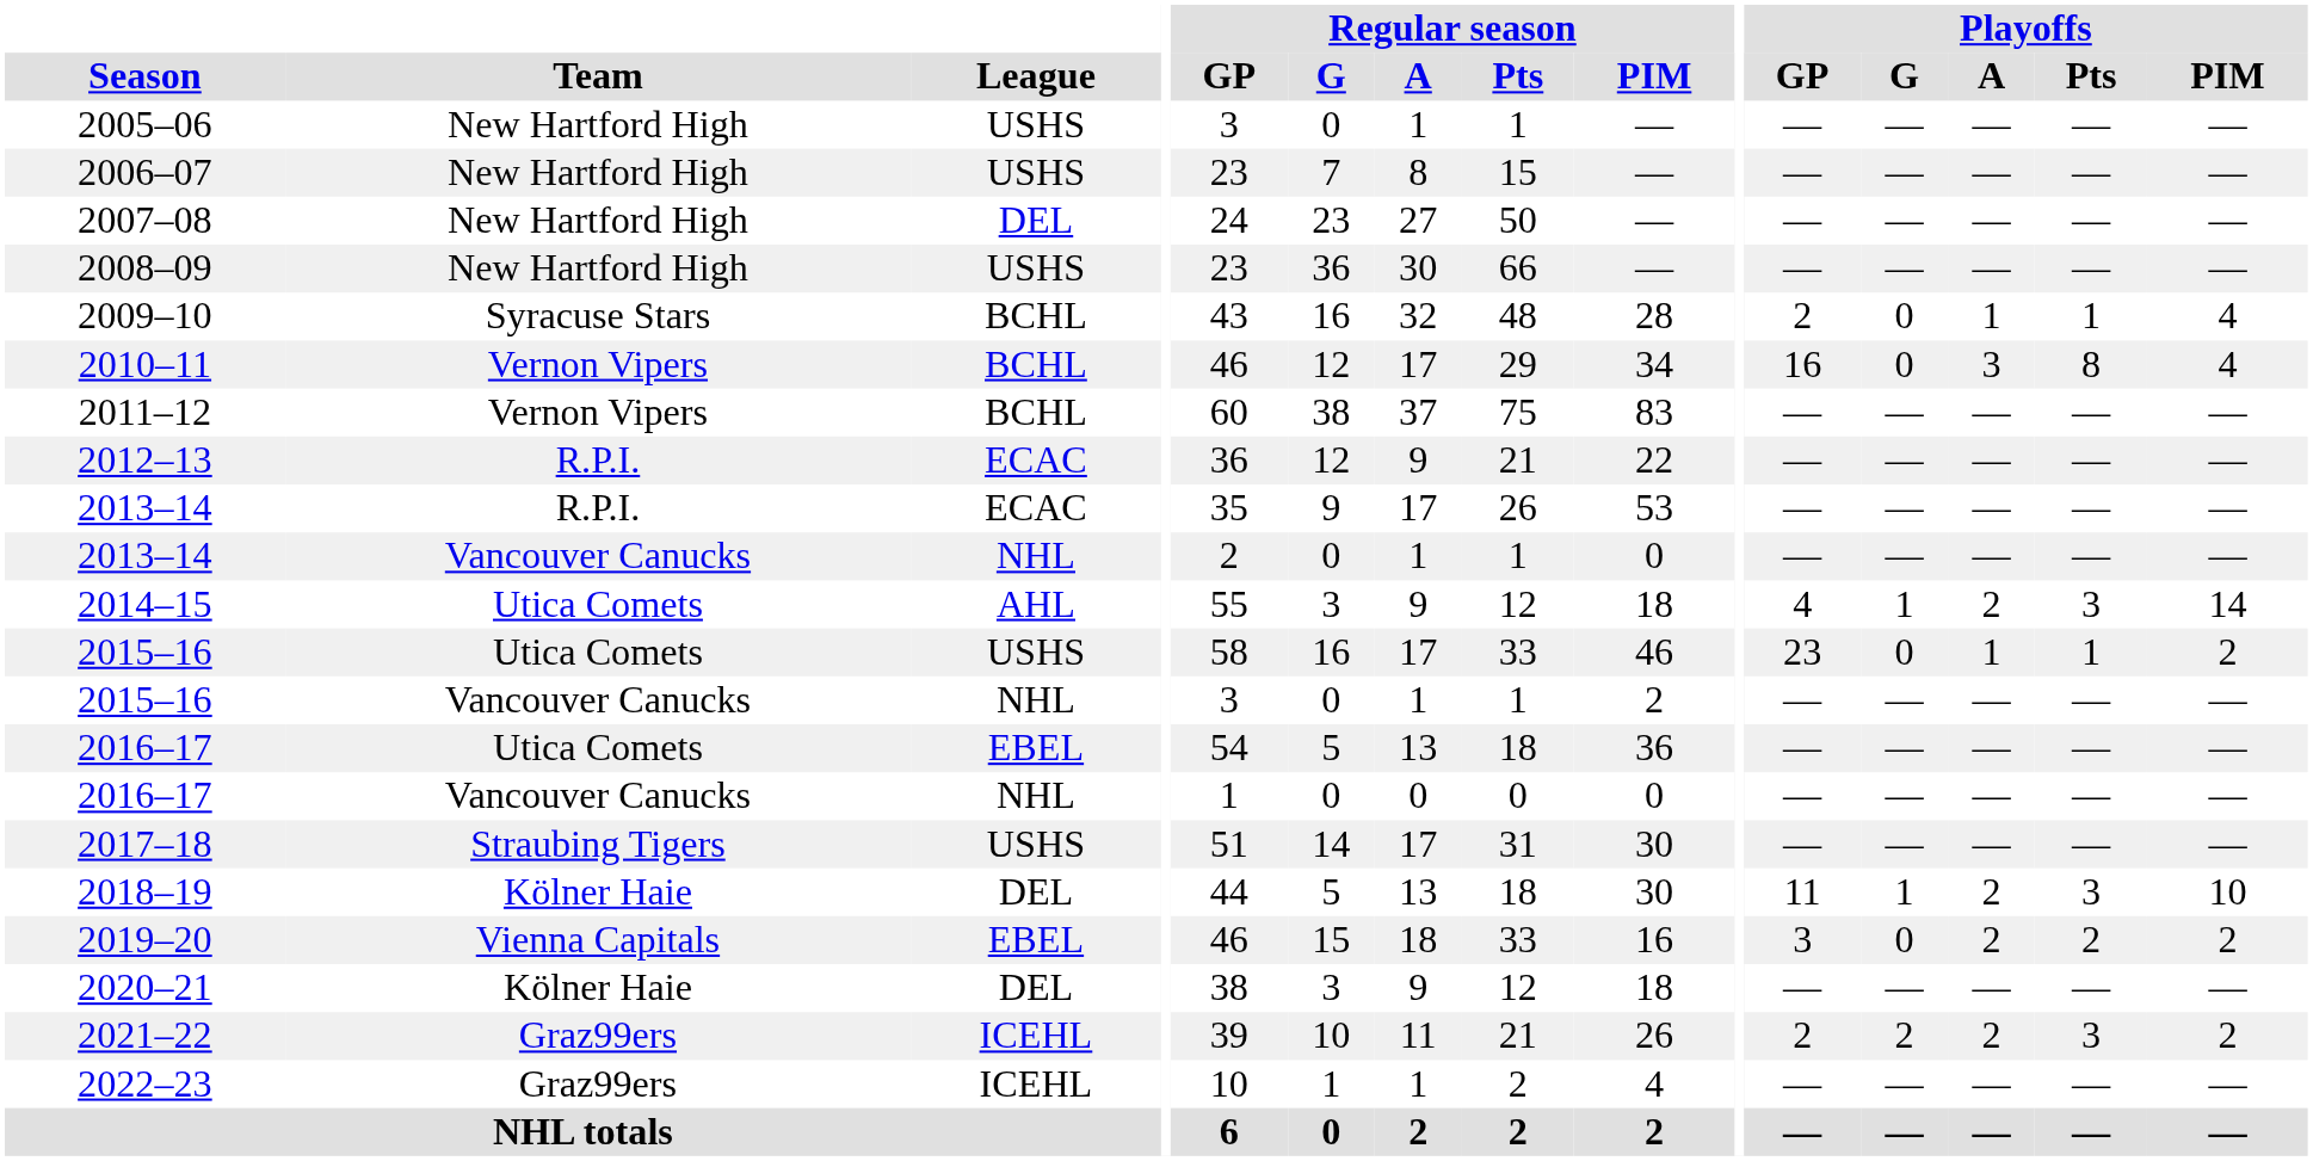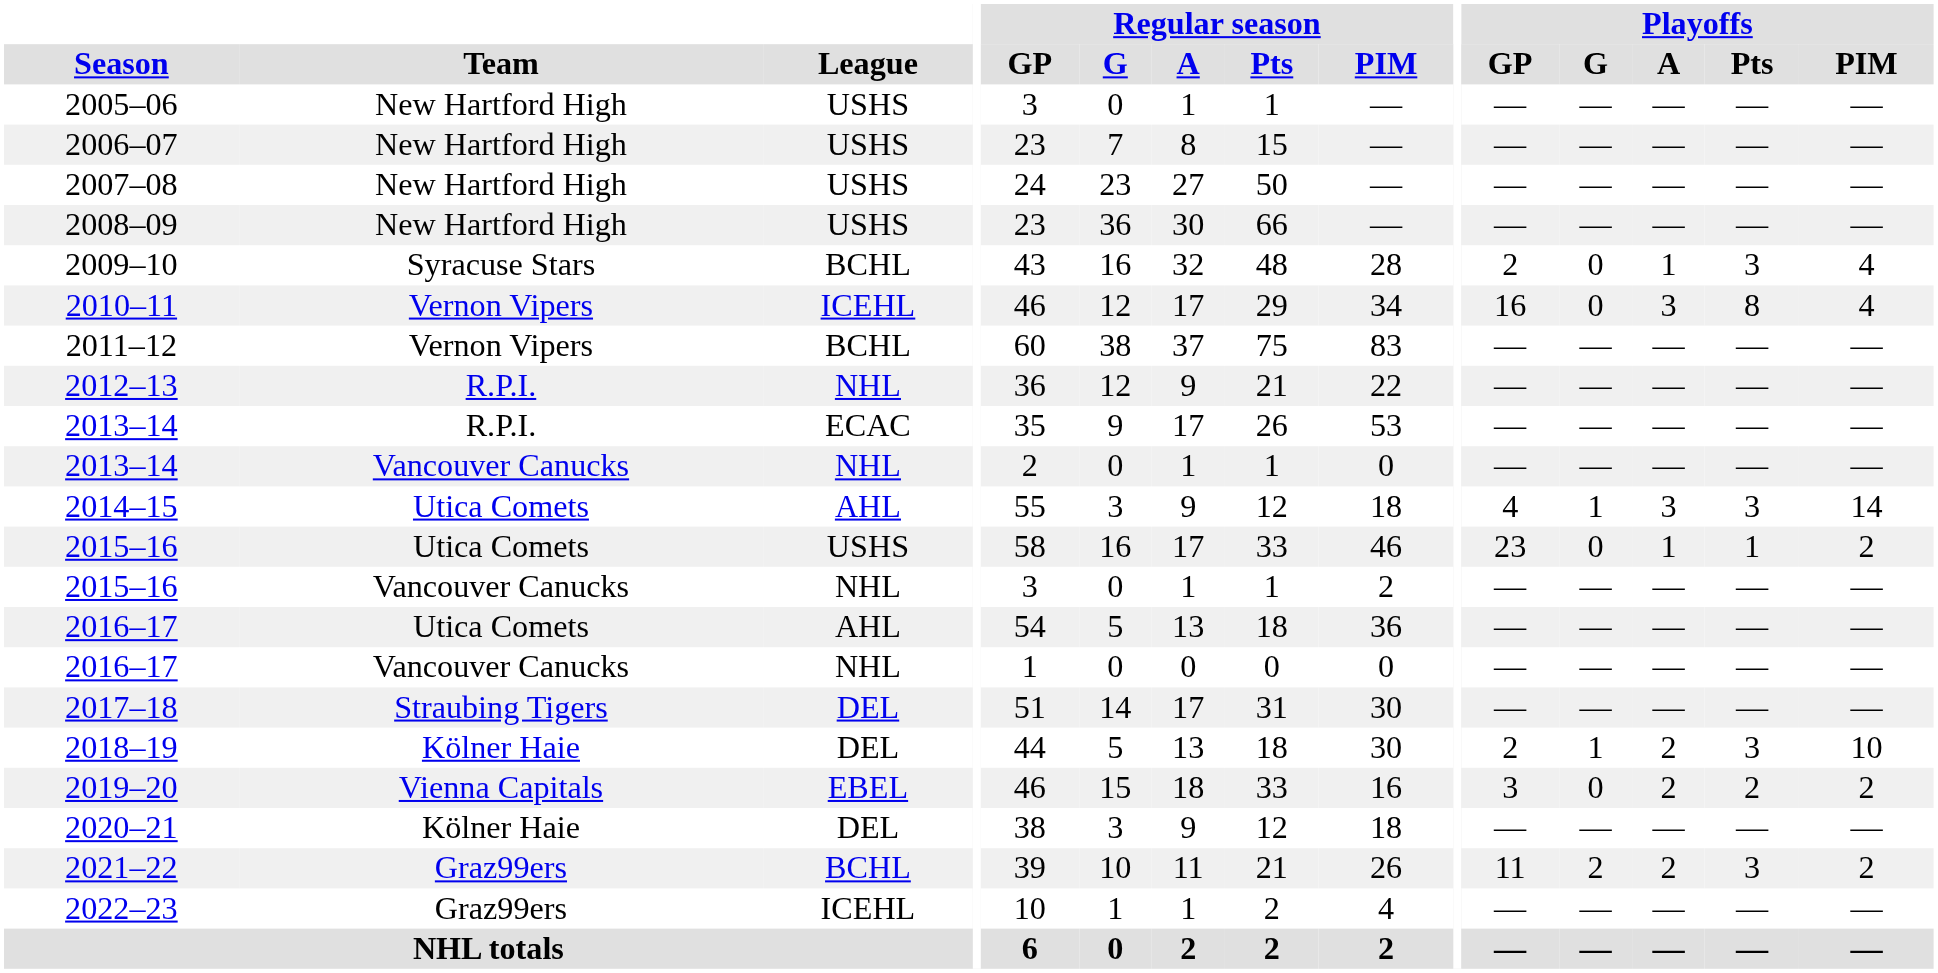 <table border="0" cellpadding="1" cellspacing="0" style="text-align:center; width:60em">
 <tr bgcolor="#e0e0e0">
 <th colspan="3" bgcolor="#ffffff"></th>
 <th rowspan="103" bgcolor="#ffffff"></th>
 <th colspan="5"><a href='#'>Regular season</a></th>
 <th rowspan="103" bgcolor="#ffffff"></th>
 <th colspan="5"><a href='#'>Playoffs</a></th>
 </tr>
 <tr bgcolor="#e0e0e0">
 <th><a href='#'>Season</a></th>
 <th>Team</th>
 <th>League</th>
 <th>GP</th>
 <th><a href='#'>G</a></th>
 <th><a href='#'>A</a></th>
 <th><a href='#'>Pts</a></th>
 <th><a href='#'>PIM</a></th>
 <th>GP</th>
 <th>G</th>
 <th>A</th>
 <th>Pts</th>
 <th>PIM</th>
 </tr>
 <tr>
 <td>2005–06</td>
 <td>New Hartford High</td>
 <td>USHS</td>
 <td>3</td>
 <td>0</td>
 <td>1</td>
 <td>1</td>
 <td>—</td>
 <td>—</td>
 <td>—</td>
 <td>—</td>
 <td>—</td>
 <td>—</td>
 </tr>
 <tr bgcolor="#f0f0f0">
 <td>2006–07</td>
 <td>New Hartford High</td>
 <td>USHS</td>
 <td>23</td>
 <td>7</td>
 <td>8</td>
 <td>15</td>
 <td>—</td>
 <td>—</td>
 <td>—</td>
 <td>—</td>
 <td>—</td>
 <td>—</td>
 </tr>
 <tr>
 <td>2007–08</td>
 <td>New Hartford High</td>
-<td><a href='#'>DEL</a></td>
+<td>USHS</td>
 <td>24</td>
 <td>23</td>
 <td>27</td>
 <td>50</td>
 <td>—</td>
 <td>—</td>
 <td>—</td>
 <td>—</td>
 <td>—</td>
 <td>—</td>
 </tr>
 <tr bgcolor="#f0f0f0">
 <td>2008–09</td>
 <td>New Hartford High</td>
 <td>USHS</td>
 <td>23</td>
 <td>36</td>
 <td>30</td>
 <td>66</td>
 <td>—</td>
 <td>—</td>
 <td>—</td>
 <td>—</td>
 <td>—</td>
 <td>—</td>
 </tr>
 <tr>
 <td>2009–10</td>
 <td>Syracuse Stars</td>
 <td>BCHL</td>
 <td>43</td>
 <td>16</td>
 <td>32</td>
 <td>48</td>
 <td>28</td>
 <td>2</td>
 <td>0</td>
 <td>1</td>
-<td>1</td>
+<td>3</td>
 <td>4</td>
 </tr>
 <tr bgcolor="#f0f0f0">
 <td><a href='#'>2010–11</a></td>
 <td><a href='#'>Vernon Vipers</a></td>
-<td><a href='#'>BCHL</a></td>
+<td><a href='#'>ICEHL</a></td>
 <td>46</td>
 <td>12</td>
 <td>17</td>
 <td>29</td>
 <td>34</td>
 <td>16</td>
 <td>0</td>
 <td>3</td>
 <td>8</td>
 <td>4</td>
 </tr>
 <tr>
 <td>2011–12</td>
 <td>Vernon Vipers</td>
 <td>BCHL</td>
 <td>60</td>
 <td>38</td>
 <td>37</td>
 <td>75</td>
 <td>83</td>
 <td>—</td>
 <td>—</td>
 <td>—</td>
 <td>—</td>
 <td>—</td>
 </tr>
 <tr bgcolor="#f0f0f0">
 <td><a href='#'>2012–13</a></td>
 <td><a href='#'>R.P.I.</a></td>
-<td><a href='#'>ECAC</a></td>
+<td><a href='#'>NHL</a></td>
 <td>36</td>
 <td>12</td>
 <td>9</td>
 <td>21</td>
 <td>22</td>
 <td>—</td>
 <td>—</td>
 <td>—</td>
 <td>—</td>
 <td>—</td>
 </tr>
 <tr>
 <td><a href='#'>2013–14</a></td>
 <td>R.P.I.</td>
 <td>ECAC</td>
 <td>35</td>
 <td>9</td>
 <td>17</td>
 <td>26</td>
 <td>53</td>
 <td>—</td>
 <td>—</td>
 <td>—</td>
 <td>—</td>
 <td>—</td>
 </tr>
 <tr bgcolor="#f0f0f0">
 <td><a href='#'>2013–14</a></td>
 <td><a href='#'>Vancouver Canucks</a></td>
 <td><a href='#'>NHL</a></td>
 <td>2</td>
 <td>0</td>
 <td>1</td>
 <td>1</td>
 <td>0</td>
 <td>—</td>
 <td>—</td>
 <td>—</td>
 <td>—</td>
 <td>—</td>
 </tr>
 <tr>
 <td><a href='#'>2014–15</a></td>
 <td><a href='#'>Utica Comets</a></td>
 <td><a href='#'>AHL</a></td>
 <td>55</td>
 <td>3</td>
 <td>9</td>
 <td>12</td>
 <td>18</td>
 <td>4</td>
 <td>1</td>
-<td>2</td>
+<td>3</td>
 <td>3</td>
 <td>14</td>
 </tr>
 <tr bgcolor="#f0f0f0">
 <td><a href='#'>2015–16</a></td>
 <td>Utica Comets</td>
 <td>USHS</td>
 <td>58</td>
 <td>16</td>
 <td>17</td>
 <td>33</td>
 <td>46</td>
 <td>23</td>
 <td>0</td>
 <td>1</td>
 <td>1</td>
 <td>2</td>
 </tr>
 <tr>
 <td><a href='#'>2015–16</a></td>
 <td>Vancouver Canucks</td>
 <td>NHL</td>
 <td>3</td>
 <td>0</td>
 <td>1</td>
 <td>1</td>
 <td>2</td>
 <td>—</td>
 <td>—</td>
 <td>—</td>
 <td>—</td>
 <td>—</td>
 </tr>
 <tr bgcolor="#f0f0f0">
 <td><a href='#'>2016–17</a></td>
 <td>Utica Comets</td>
-<td><a href='#'>EBEL</a></td>
+<td>AHL</td>
 <td>54</td>
 <td>5</td>
 <td>13</td>
 <td>18</td>
 <td>36</td>
 <td>—</td>
 <td>—</td>
 <td>—</td>
 <td>—</td>
 <td>—</td>
 </tr>
 <tr>
 <td><a href='#'>2016–17</a></td>
 <td>Vancouver Canucks</td>
 <td>NHL</td>
 <td>1</td>
 <td>0</td>
 <td>0</td>
 <td>0</td>
 <td>0</td>
 <td>—</td>
 <td>—</td>
 <td>—</td>
 <td>—</td>
 <td>—</td>
 </tr>
 <tr bgcolor="#f0f0f0">
 <td><a href='#'>2017–18</a></td>
 <td><a href='#'>Straubing Tigers</a></td>
-<td>USHS</td>
+<td><a href='#'>DEL</a></td>
 <td>51</td>
 <td>14</td>
 <td>17</td>
 <td>31</td>
 <td>30</td>
 <td>—</td>
 <td>—</td>
 <td>—</td>
 <td>—</td>
 <td>—</td>
 </tr>
 <tr>
 <td><a href='#'>2018–19</a></td>
 <td><a href='#'>Kölner Haie</a></td>
 <td>DEL</td>
 <td>44</td>
 <td>5</td>
 <td>13</td>
 <td>18</td>
 <td>30</td>
-<td>11</td>
+<td>2</td>
 <td>1</td>
 <td>2</td>
 <td>3</td>
 <td>10</td>
 </tr>
 <tr bgcolor="#f0f0f0">
 <td><a href='#'>2019–20</a></td>
 <td><a href='#'>Vienna Capitals</a></td>
 <td><a href='#'>EBEL</a></td>
 <td>46</td>
 <td>15</td>
 <td>18</td>
 <td>33</td>
 <td>16</td>
 <td>3</td>
 <td>0</td>
 <td>2</td>
 <td>2</td>
 <td>2</td>
 </tr>
 <tr>
 <td><a href='#'>2020–21</a></td>
 <td>Kölner Haie</td>
 <td>DEL</td>
 <td>38</td>
 <td>3</td>
 <td>9</td>
 <td>12</td>
 <td>18</td>
 <td>—</td>
 <td>—</td>
 <td>—</td>
 <td>—</td>
 <td>—</td>
 </tr>
 <tr bgcolor="#f0f0f0">
 <td><a href='#'>2021–22</a></td>
 <td><a href='#'>Graz99ers</a></td>
-<td><a href='#'>ICEHL</a></td>
+<td><a href='#'>BCHL</a></td>
 <td>39</td>
 <td>10</td>
 <td>11</td>
 <td>21</td>
 <td>26</td>
-<td>2</td>
+<td>11</td>
 <td>2</td>
 <td>2</td>
 <td>3</td>
 <td>2</td>
 </tr>
 <tr>
 <td><a href='#'>2022–23</a></td>
 <td>Graz99ers</td>
 <td>ICEHL</td>
 <td>10</td>
 <td>1</td>
 <td>1</td>
 <td>2</td>
 <td>4</td>
 <td>—</td>
 <td>—</td>
 <td>—</td>
 <td>—</td>
 <td>—</td>
 </tr>
 <tr bgcolor="#e0e0e0">
 <th colspan="3">NHL totals</th>
 <th>6</th>
 <th>0</th>
 <th>2</th>
 <th>2</th>
 <th>2</th>
 <th>—</th>
 <th>—</th>
 <th>—</th>
 <th>—</th>
 <th>—</th>
 </tr>
 </table>
